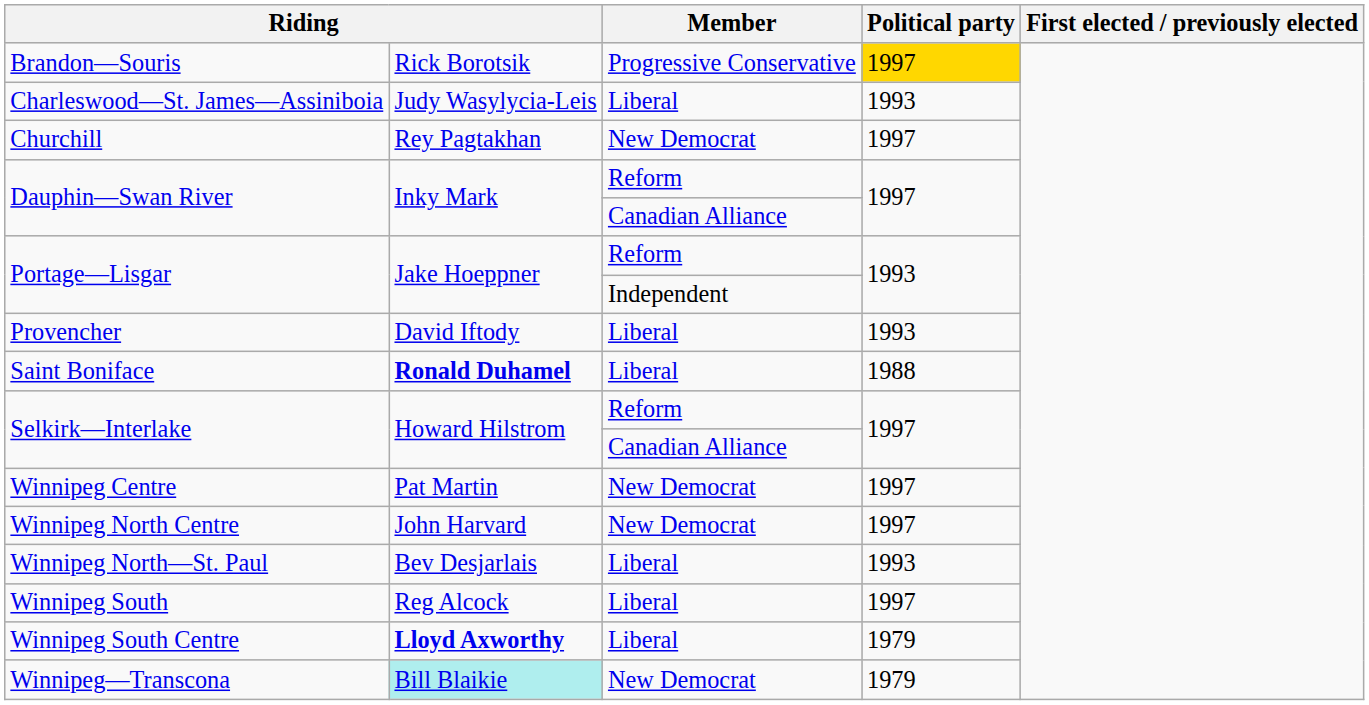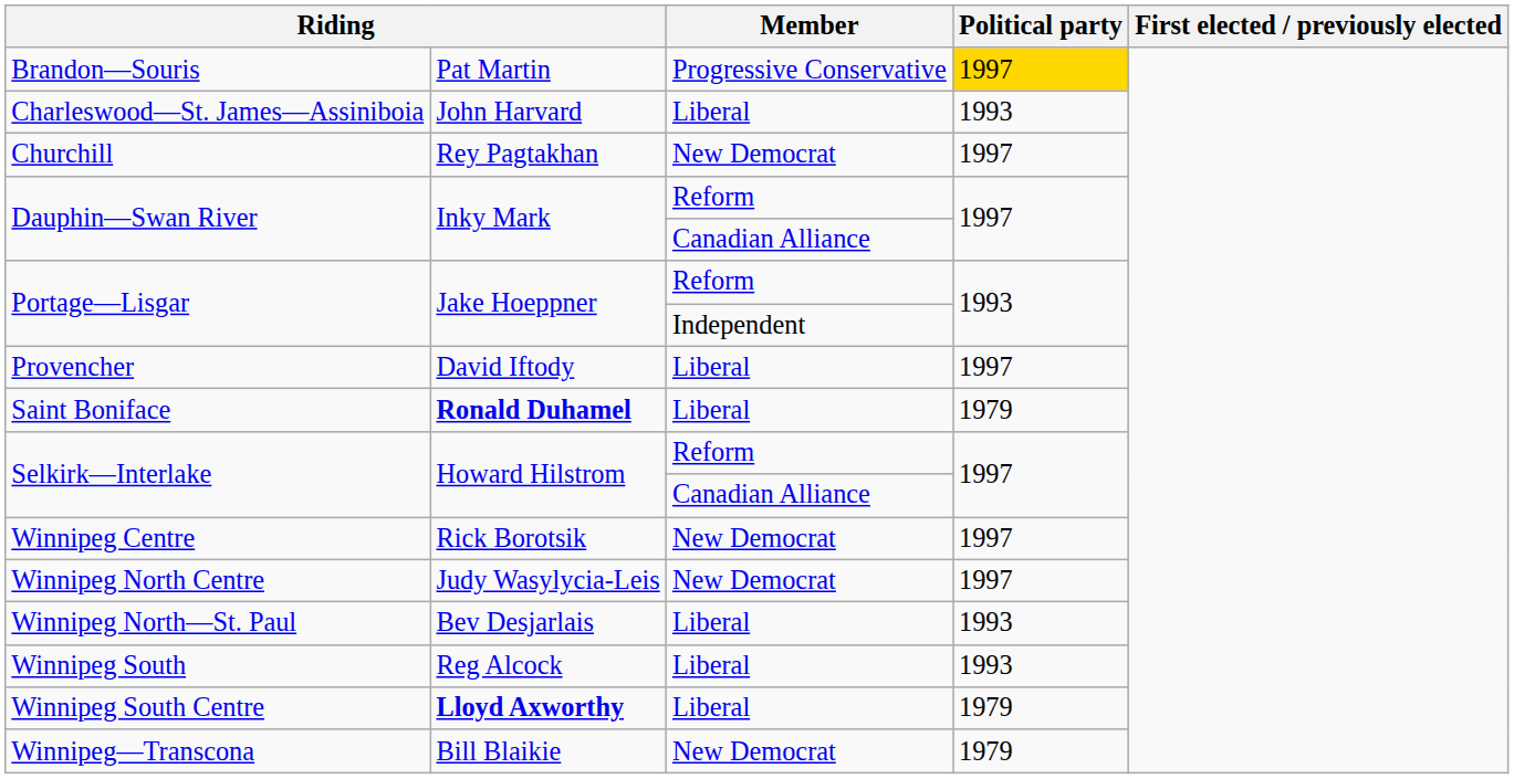 <table class="wikitable">
 <tr>
 <th colspan="2">Riding</th>
 <th>Member</th>
 <th>Political party</th>
 <th>First elected / previously elected</th>
 </tr>
 <tr>
 <td><a href='#'>Brandon—Souris</a></td>
-<td><a href='#'>Rick Borotsik</a></td>
+<td><a href='#'>Pat Martin</a></td>
 <td><a href='#'>Progressive Conservative</a></td>
 <td style="background: gold;">1997</td>
 </tr>
 <tr>
 <td><a href='#'>Charleswood—St. James—Assiniboia</a></td>
-<td><a href='#'>Judy Wasylycia-Leis</a></td>
+<td><a href='#'>John Harvard</a> </td>
 <td><a href='#'>Liberal</a></td>
 <td>1993</td>
 </tr>
 <tr>
 <td><a href='#'>Churchill</a></td>
 <td><a href='#'>Rey Pagtakhan</a> </td>
 <td><a href='#'>New Democrat</a></td>
 <td>1997</td>
 </tr>
 <tr>
 <td rowspan="2"><a href='#'>Dauphin—Swan River</a></td>
 <td rowspan="2"><a href='#'>Inky Mark</a></td>
 <td><a href='#'>Reform</a></td>
 <td rowspan="2">1997</td>
 </tr>
 <tr>
 <td><a href='#'>Canadian Alliance</a></td>
 </tr>
 <tr>
 <td rowspan="2"><a href='#'>Portage—Lisgar</a></td>
 <td rowspan="2"><a href='#'>Jake Hoeppner</a></td>
 <td><a href='#'>Reform</a></td>
 <td rowspan="2">1993</td>
 </tr>
 <tr>
 <td>Independent</td>
 </tr>
 <tr>
 <td><a href='#'>Provencher</a></td>
 <td><a href='#'>David Iftody</a> </td>
 <td><a href='#'>Liberal</a></td>
-<td>1993</td>
+<td>1997</td>
 </tr>
 <tr>
 <td><a href='#'>Saint Boniface</a></td>
 <td><strong><a href='#'>Ronald Duhamel</a></strong></td>
 <td><a href='#'>Liberal</a></td>
-<td>1988</td>
+<td>1979</td>
 </tr>
 <tr>
 <td rowspan="2"><a href='#'>Selkirk—Interlake</a></td>
 <td rowspan="2"><a href='#'>Howard Hilstrom</a></td>
 <td><a href='#'>Reform</a></td>
 <td rowspan="2">1997</td>
 </tr>
 <tr>
 <td><a href='#'>Canadian Alliance</a></td>
 </tr>
 <tr>
 <td><a href='#'>Winnipeg Centre</a></td>
-<td><a href='#'>Pat Martin</a></td>
+<td><a href='#'>Rick Borotsik</a></td>
 <td><a href='#'>New Democrat</a></td>
 <td>1997</td>
 </tr>
 <tr>
 <td><a href='#'>Winnipeg North Centre</a></td>
-<td><a href='#'>John Harvard</a> </td>
+<td><a href='#'>Judy Wasylycia-Leis</a></td>
 <td><a href='#'>New Democrat</a></td>
 <td>1997</td>
 </tr>
 <tr>
 <td><a href='#'>Winnipeg North—St. Paul</a></td>
 <td><a href='#'>Bev Desjarlais</a></td>
 <td><a href='#'>Liberal</a></td>
 <td>1993</td>
 </tr>
 <tr>
 <td><a href='#'>Winnipeg South</a></td>
 <td><a href='#'>Reg Alcock</a> </td>
 <td><a href='#'>Liberal</a></td>
-<td>1997</td>
+<td>1993</td>
 </tr>
 <tr>
 <td><a href='#'>Winnipeg South Centre</a></td>
 <td><strong><a href='#'>Lloyd Axworthy</a></strong></td>
 <td><a href='#'>Liberal</a></td>
 <td>1979</td>
 </tr>
 <tr>
 <td><a href='#'>Winnipeg—Transcona</a></td>
-<td style="background: paleturquoise;"><a href='#'>Bill Blaikie</a></td>
+<td><a href='#'>Bill Blaikie</a></td>
 <td><a href='#'>New Democrat</a></td>
 <td>1979</td>
 </tr>
 </table>
